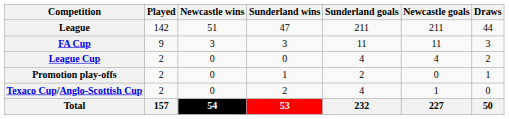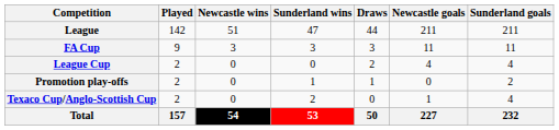 <table class="wikitable sortable plainrowheaders" style="text-align: center;">
 <tr>
 <th>Competition</th>
 <th>Played</th>
 <th>Newcastle wins</th>
 <th>Sunderland wins</th>
+<th>Draws</th>
+<th>Newcastle goals</th>
 <th>Sunderland goals</th>
-<th>Newcastle goals</th>
-<th>Draws</th>
 </tr>
 <tr>
 <th scope="row">League</th>
 <td>142</td>
 <td>51</td>
 <td>47</td>
+<td>44</td>
 <td>211</td>
 <td>211</td>
-<td>44</td>
 </tr>
 <tr>
 <th scope="row"><a href='#'>FA Cup</a></th>
 <td>9</td>
 <td>3</td>
 <td>3</td>
+<td>3</td>
 <td>11</td>
 <td>11</td>
-<td>3</td>
 </tr>
 <tr>
 <th scope="row"><a href='#'>League Cup</a></th>
 <td>2</td>
 <td>0</td>
 <td>0</td>
+<td>2</td>
 <td>4</td>
 <td>4</td>
-<td>2</td>
 </tr>
 <tr>
 <th scope="row">Promotion play-offs</th>
 <td>2</td>
 <td>0</td>
 <td>1</td>
+<td>1</td>
+<td>0</td>
 <td>2</td>
-<td>0</td>
-<td>1</td>
 </tr>
 <tr>
 <th scope="row"><a href='#'>Texaco Cup</a>/<a href='#'>Anglo-Scottish Cup</a></th>
 <td>2</td>
 <td>0</td>
 <td>2</td>
+<td>0</td>
+<td>1</td>
 <td>4</td>
-<td>1</td>
-<td>0</td>
 </tr>
 <tr>
 <th>Total</th>
 <th>157</th>
 <th style="text-align:center; color:#FFFFFF; background:#000000;">54</th>
 <th style="text-align:center; color:#FFFFFF; background:#FF0000;">53</th>
+<th>50</th>
+<th>227</th>
 <th>232</th>
-<th>227</th>
-<th>50</th>
 </tr>
 </table>
